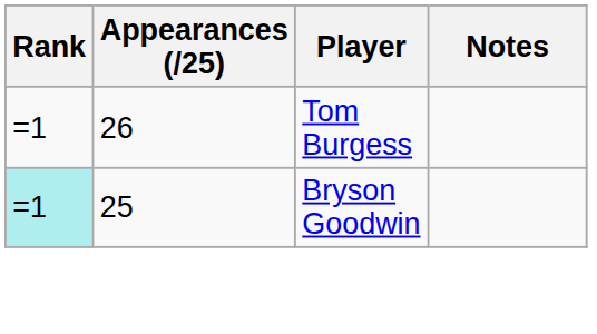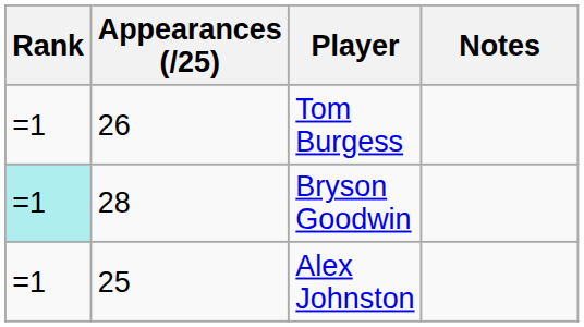 <table class="wikitable" style="font-size:90%">
 <tr style="background:#efefef;">
 <th style="width:20px;">Rank</th>
 <th style="width:20px;">Appearances (/25)</th>
 <th style="width:10px;">Player</th>
 <th style="width:70px;">Notes</th>
 </tr>
 <tr>
 <td>=1</td>
 <td>26</td>
 <td><a href='#'>Tom Burgess</a></td>
 <td></td>
 </tr>
 <tr>
 <td style="background: paleturquoise;">=1</td>
-<td>25</td>
+<td>28</td>
 <td><a href='#'>Bryson Goodwin</a></td>
 <td></td>
 </tr>
+<tr>
+<td>=1</td>
+<td>25</td>
+<td><a href='#'>Alex Johnston</a></td>
+<td></td>
+</tr>
 </table>
